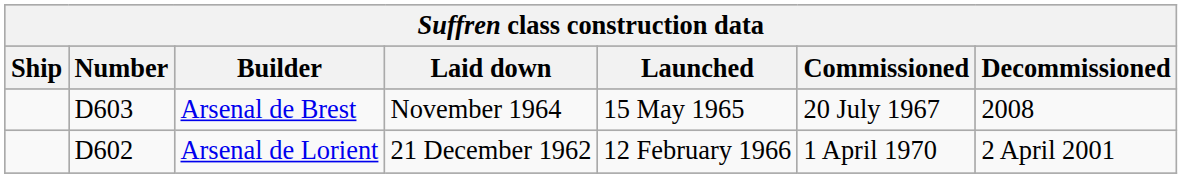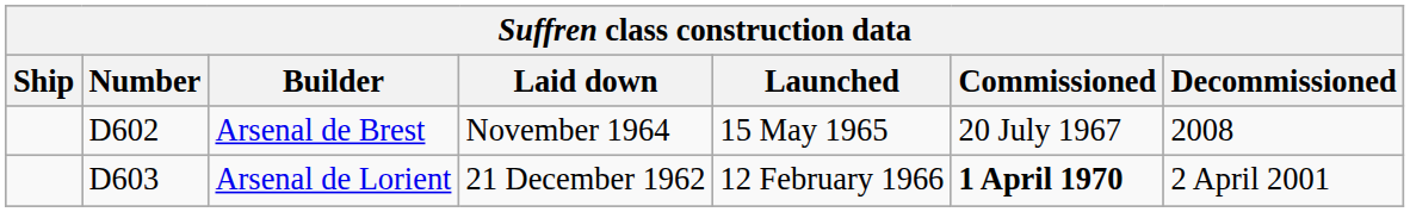 <table class="wikitable">
 <tr>
 <th colspan="7"><em>Suffren</em> class construction data</th>
 </tr>
 <tr>
 <th scope="col">Ship</th>
 <th scope="col">Number</th>
 <th scope="col">Builder</th>
 <th scope="col">Laid down</th>
 <th scope="col">Launched</th>
 <th scope="col">Commissioned</th>
 <th scope="col">Decommissioned</th>
 </tr>
 <tr>
 <td scope="row"></td>
-<td>D603</td>
+<td>D602</td>
 <td><a href='#'>Arsenal de Brest</a></td>
 <td>November 1964</td>
 <td>15 May 1965</td>
 <td>20 July 1967</td>
 <td>2008</td>
 </tr>
 <tr>
 <td scope="row"></td>
-<td>D602</td>
+<td>D603</td>
 <td><a href='#'>Arsenal de Lorient</a></td>
 <td>21 December 1962</td>
 <td>12 February 1966</td>
-<td>1 April 1970</td>
+<td><strong>1 April 1970</strong></td>
 <td>2 April 2001</td>
 </tr>
 </table>
